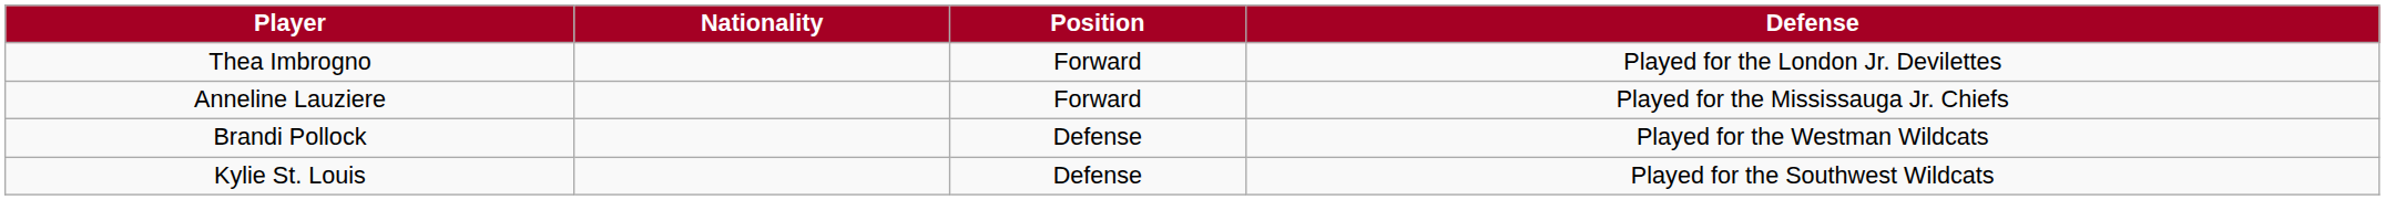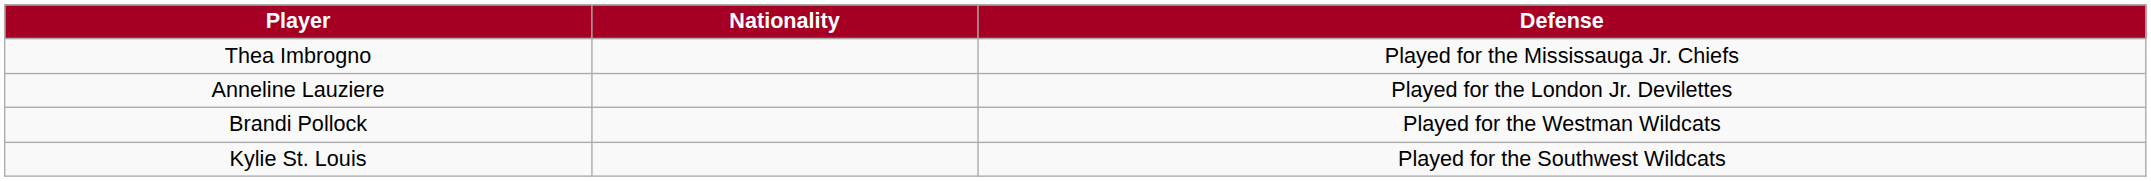 <table class="wikitable" width="80%">
 <tr align="center"  style="background:#A50024;color:white;">
 <td><strong>Player</strong></td>
 <td><strong>Nationality</strong></td>
-<td><strong>Position</strong></td>
 <td><strong>Defense</strong></td>
 </tr>
 <tr align="center" bgcolor="">
 <td>Thea Imbrogno</td>
 <td></td>
-<td>Forward</td>
-<td>Played for the London Jr. Devilettes</td>
+<td>Played for the Mississauga Jr. Chiefs</td>
 </tr>
 <tr align="center" bgcolor="">
 <td>Anneline Lauziere</td>
 <td></td>
-<td>Forward</td>
-<td>Played for the Mississauga Jr. Chiefs</td>
+<td>Played for the London Jr. Devilettes</td>
 </tr>
 <tr align="center" bgcolor="">
 <td>Brandi Pollock</td>
 <td></td>
-<td>Defense</td>
 <td>Played for the Westman Wildcats</td>
 </tr>
 <tr align="center" bgcolor="">
 <td>Kylie St. Louis</td>
 <td></td>
-<td>Defense</td>
 <td>Played for the Southwest Wildcats</td>
 </tr>
 </table>
